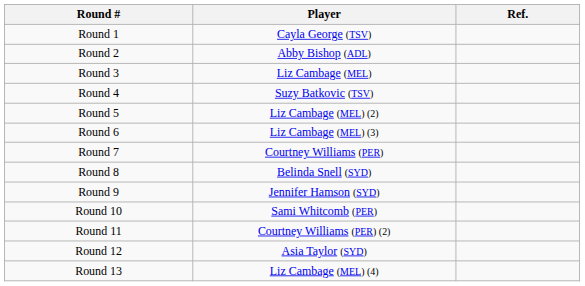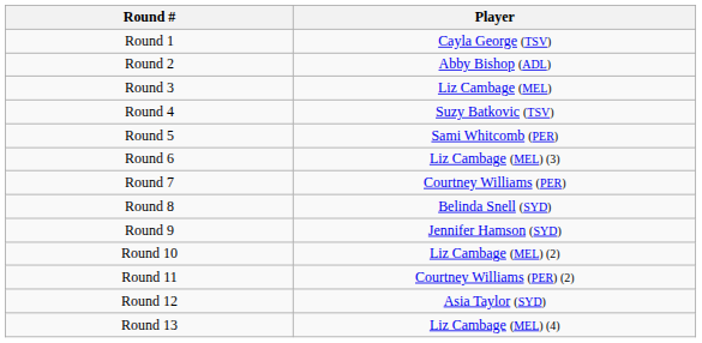 <table class="wikitable" style="width: 35%; text-align:center; font-size:90%">
 <tr>
 <th rowspan=1 width=10>Round #</th>
 <th width=15>Player</th>
-<th width=5>Ref.</th>
 </tr>
 <tr>
 <td>Round 1</td>
 <td><a href='#'>Cayla George</a> <small> (<a href='#'>TSV</a>) </small></td>
-<td></td>
 </tr>
 <tr>
 <td>Round 2</td>
 <td><a href='#'>Abby Bishop</a> <small> (<a href='#'>ADL</a>) </small></td>
-<td></td>
 </tr>
 <tr>
 <td>Round 3</td>
 <td><a href='#'>Liz Cambage</a> <small>(<a href='#'>MEL</a>)</small></td>
-<td></td>
 </tr>
 <tr>
 <td>Round 4</td>
 <td><a href='#'>Suzy Batkovic</a> <small> (<a href='#'>TSV</a>) </small></td>
-<td></td>
 </tr>
 <tr>
 <td>Round 5</td>
-<td><a href='#'>Liz Cambage</a> <small>(<a href='#'>MEL</a>) (2) </small></td>
-<td></td>
+<td><a href='#'>Sami Whitcomb</a> <small> (<a href='#'>PER</a>) </small></td>
 </tr>
 <tr>
 <td>Round 6</td>
 <td><a href='#'>Liz Cambage</a> <small>(<a href='#'>MEL</a>) (3) </small></td>
-<td></td>
 </tr>
 <tr>
 <td>Round 7</td>
 <td><a href='#'>Courtney Williams</a> <small> (<a href='#'>PER</a>) </small></td>
-<td></td>
 </tr>
 <tr>
 <td>Round 8</td>
 <td><a href='#'>Belinda Snell</a> <small> (<a href='#'>SYD</a>) </small></td>
-<td></td>
 </tr>
 <tr>
 <td>Round 9</td>
 <td><a href='#'>Jennifer Hamson</a> <small> (<a href='#'>SYD</a>) </small></td>
-<td></td>
 </tr>
 <tr>
 <td>Round 10</td>
-<td><a href='#'>Sami Whitcomb</a> <small> (<a href='#'>PER</a>) </small></td>
-<td></td>
+<td><a href='#'>Liz Cambage</a> <small>(<a href='#'>MEL</a>) (2) </small></td>
 </tr>
 <tr>
 <td>Round 11</td>
 <td><a href='#'>Courtney Williams</a> <small> (<a href='#'>PER</a>) (2) </small></td>
-<td></td>
 </tr>
 <tr>
 <td>Round 12</td>
 <td><a href='#'>Asia Taylor</a> <small> (<a href='#'>SYD</a>) </small></td>
-<td></td>
 </tr>
 <tr>
 <td>Round 13</td>
 <td><a href='#'>Liz Cambage</a> <small>(<a href='#'>MEL</a>) (4) </small></td>
-<td></td>
 </tr>
 </table>
